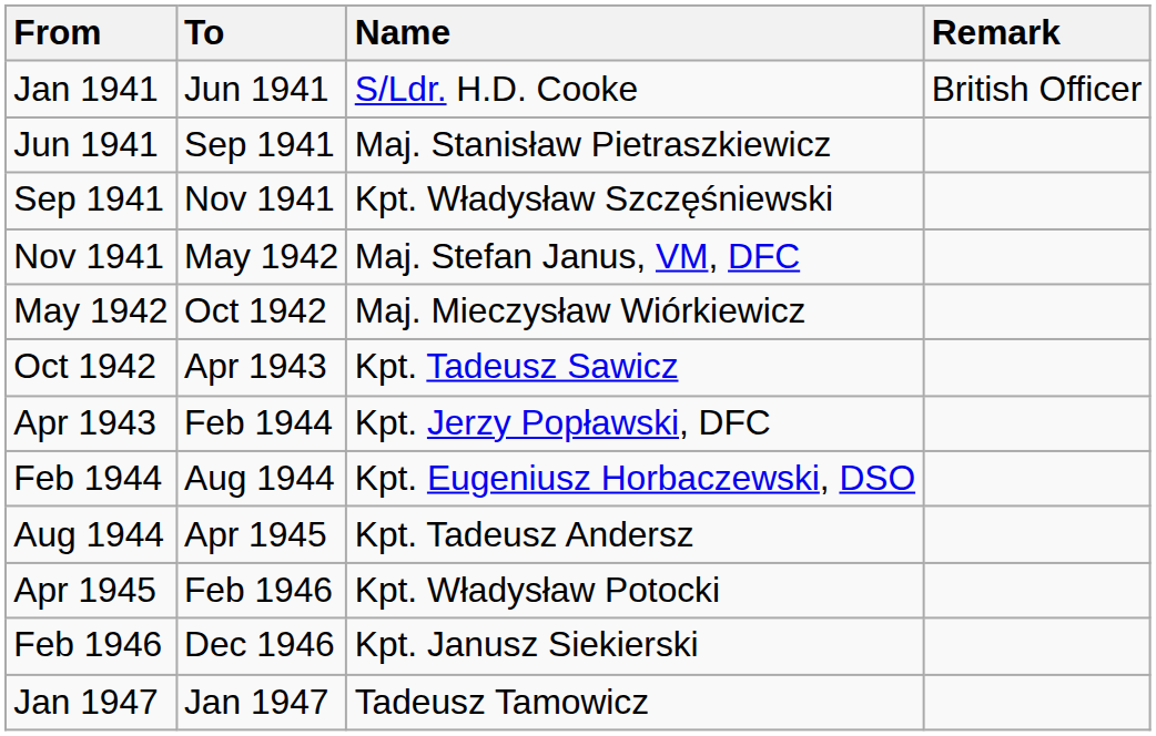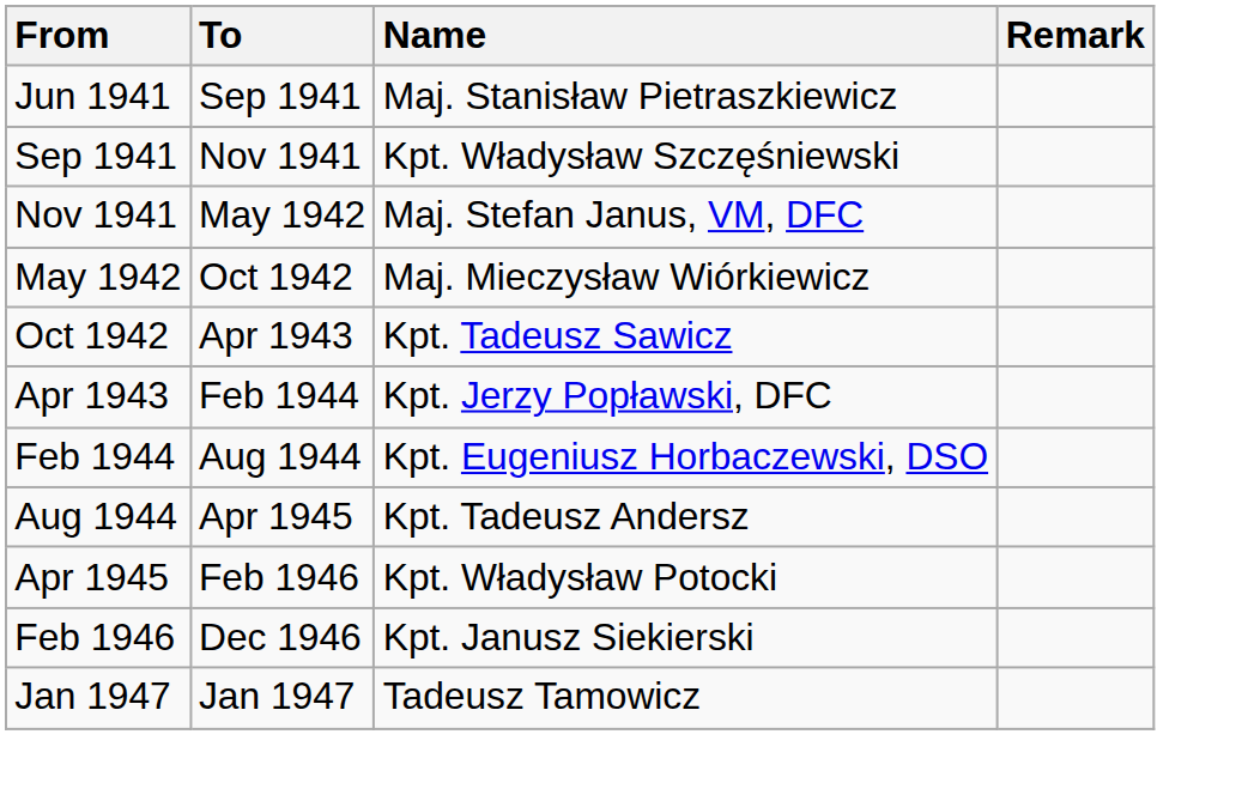 <table class="wikitable">
 <tr>
 <th style="text-align: left;">From</th>
 <th style="text-align: left;">To</th>
 <th style="text-align: left;">Name</th>
 <th style="text-align: left;">Remark</th>
-</tr>
-<tr>
-<td>Jan 1941</td>
-<td>Jun 1941</td>
-<td><a href='#'>S/Ldr.</a> H.D. Cooke</td>
-<td>British Officer</td>
 </tr>
 <tr>
 <td>Jun 1941</td>
 <td>Sep 1941</td>
 <td>Maj. Stanisław Pietraszkiewicz</td>
 <td></td>
 </tr>
 <tr>
 <td>Sep 1941</td>
 <td>Nov 1941</td>
 <td>Kpt. Władysław Szczęśniewski</td>
 <td></td>
 </tr>
 <tr>
 <td>Nov 1941</td>
 <td>May 1942</td>
 <td>Maj. Stefan Janus, <a href='#'>VM</a>, <a href='#'>DFC</a></td>
 <td></td>
 </tr>
 <tr>
 <td>May 1942</td>
 <td>Oct 1942</td>
 <td>Maj. Mieczysław Wiórkiewicz</td>
 <td></td>
 </tr>
 <tr>
 <td>Oct 1942</td>
 <td>Apr 1943</td>
 <td>Kpt. <a href='#'>Tadeusz Sawicz</a></td>
 <td></td>
 </tr>
 <tr>
 <td>Apr 1943</td>
 <td>Feb 1944</td>
 <td>Kpt. <a href='#'>Jerzy Popławski</a>, DFC</td>
 <td></td>
 </tr>
 <tr>
 <td>Feb 1944</td>
 <td>Aug 1944</td>
 <td>Kpt. <a href='#'>Eugeniusz Horbaczewski</a>, <a href='#'>DSO</a></td>
 <td></td>
 </tr>
 <tr>
 <td>Aug 1944</td>
 <td>Apr 1945</td>
 <td>Kpt. Tadeusz Andersz</td>
 <td></td>
 </tr>
 <tr>
 <td>Apr 1945</td>
 <td>Feb 1946</td>
 <td>Kpt. Władysław Potocki</td>
 <td></td>
 </tr>
 <tr>
 <td>Feb 1946</td>
 <td>Dec 1946</td>
 <td>Kpt. Janusz Siekierski</td>
 <td></td>
 </tr>
 <tr>
 <td>Jan 1947</td>
 <td>Jan 1947</td>
 <td>Tadeusz Tamowicz</td>
 </tr>
 </table>
